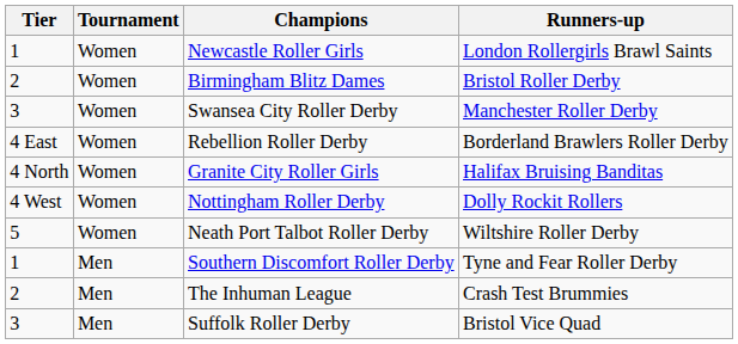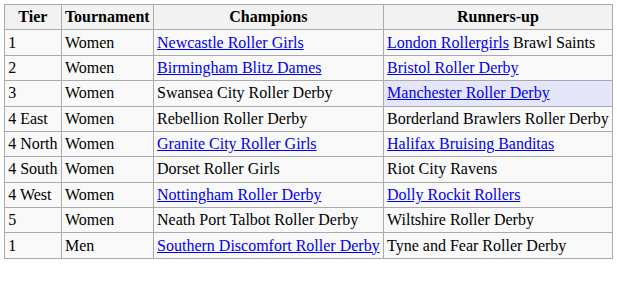 <table class="wikitable">
 <tr>
 <th>Tier</th>
 <th>Tournament</th>
 <th>Champions</th>
 <th>Runners-up</th>
 </tr>
 <tr>
 <td>1</td>
 <td>Women</td>
 <td><a href='#'>Newcastle Roller Girls</a></td>
 <td><a href='#'>London Rollergirls</a> Brawl Saints</td>
 </tr>
 <tr>
 <td>2</td>
 <td>Women</td>
 <td><a href='#'>Birmingham Blitz Dames</a></td>
 <td><a href='#'>Bristol Roller Derby</a></td>
 </tr>
 <tr>
 <td>3</td>
 <td>Women</td>
 <td>Swansea City Roller Derby</td>
-<td><a href='#'>Manchester Roller Derby</a></td>
+<td style="background: lavender;"><a href='#'>Manchester Roller Derby</a></td>
 </tr>
 <tr>
 <td>4 East</td>
 <td>Women</td>
 <td>Rebellion Roller Derby</td>
 <td>Borderland Brawlers Roller Derby</td>
 </tr>
 <tr>
 <td>4 North</td>
 <td>Women</td>
 <td><a href='#'>Granite City Roller Girls</a></td>
 <td><a href='#'>Halifax Bruising Banditas</a></td>
+</tr>
+<tr>
+<td>4 South</td>
+<td>Women</td>
+<td>Dorset Roller Girls</td>
+<td>Riot City Ravens</td>
 </tr>
 <tr>
 <td>4 West</td>
 <td>Women</td>
 <td><a href='#'>Nottingham Roller Derby</a></td>
 <td><a href='#'>Dolly Rockit Rollers</a></td>
 </tr>
 <tr>
 <td>5</td>
 <td>Women</td>
 <td>Neath Port Talbot Roller Derby</td>
 <td>Wiltshire Roller Derby</td>
 </tr>
 <tr>
 <td>1</td>
 <td>Men</td>
 <td><a href='#'>Southern Discomfort Roller Derby</a></td>
 <td>Tyne and Fear Roller Derby</td>
 </tr>
-<tr>
-<td>2</td>
-<td>Men</td>
-<td>The Inhuman League</td>
-<td>Crash Test Brummies</td>
-</tr>
-<tr>
-<td>3</td>
-<td>Men</td>
-<td>Suffolk Roller Derby</td>
-<td>Bristol Vice Quad</td>
-</tr>
 </table>
